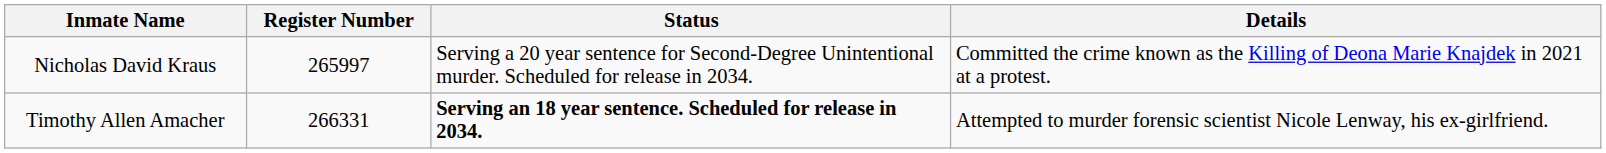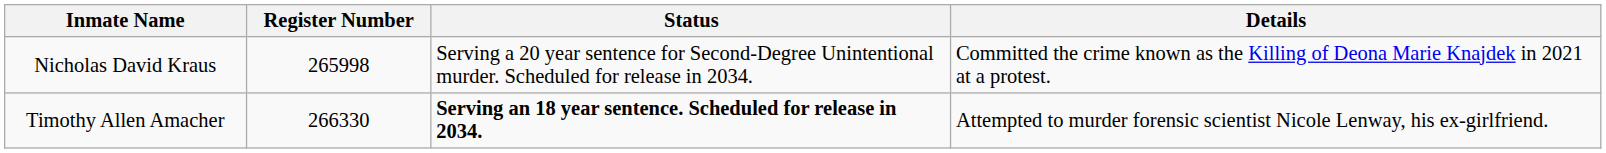 <table class="wikitable sortable">
 <tr>
 <th width=13%>Inmate Name</th>
 <th width=10%>Register Number</th>
 <th width=28%>Status</th>
 <th width=35%>Details</th>
 </tr>
 <tr>
 <td style="text-align:center;">Nicholas David Kraus</td>
-<td style="text-align:center;">265997</td>
+<td style="text-align:center;">265998</td>
 <td>Serving a 20 year sentence for Second-Degree Unintentional murder. Scheduled for release in 2034.</td>
 <td>Committed the crime known as the <a href='#'>Killing of Deona Marie Knajdek</a> in 2021 at a protest.</td>
 </tr>
 <tr>
 <td style="text-align:center;">Timothy Allen Amacher</td>
-<td style="text-align:center;">266331</td>
+<td style="text-align:center;">266330</td>
 <td><strong>Serving an 18 year sentence. Scheduled for release in 2034.</strong></td>
 <td>Attempted to murder forensic scientist Nicole Lenway, his ex-girlfriend.</td>
 </tr>
 </table>
